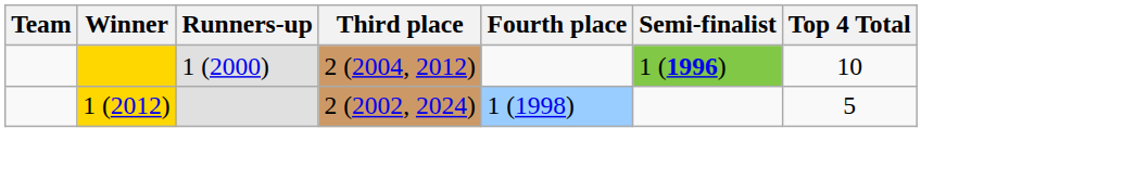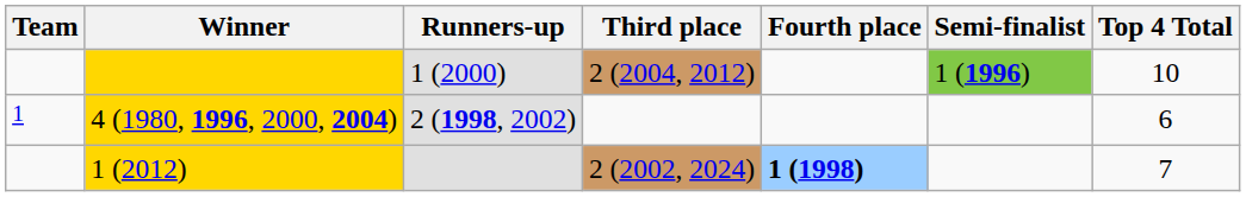 <table class="wikitable">
 <tr>
 <th>Team</th>
 <th>Winner</th>
 <th>Runners-up</th>
 <th>Third place</th>
 <th>Fourth place</th>
 <th>Semi-finalist</th>
 <th>Top 4 Total</th>
 </tr>
 <tr>
 <td></td>
 <td bgcolor=#FFD700></td>
 <td bgcolor=#e0e0e0>1 (<a href='#'>2000</a>)</td>
 <td style=background:#CC9966>2 (<a href='#'>2004</a>, <a href='#'>2012</a>)</td>
 <td></td>
 <td style=background:#81c846>1 (<a href='#'><strong>1996</strong></a>)</td>
 <td align=center>10</td>
 </tr>
 <tr>
+<td><sup><a href='#'>1</a></sup></td>
+<td bgcolor=#FFD700>4 (<a href='#'>1980</a>, <a href='#'><strong>1996</strong></a>, <a href='#'>2000</a>, <a href='#'><strong>2004</strong></a>)</td>
+<td bgcolor=#e0e0e0>2 (<a href='#'><strong>1998</strong></a>, <a href='#'>2002</a>)</td>
+<td></td>
+<td></td>
+<td></td>
+<td align=center>6</td>
+</tr>
+<tr>
 <td></td>
 <td bgcolor=#FFD700>1 (<a href='#'>2012</a>)</td>
 <td bgcolor=#e0e0e0></td>
 <td style=background:#CC9966>2 (<a href='#'>2002</a>, <a href='#'>2024</a>)</td>
-<td style=background:#9ACDFF>1 (<a href='#'>1998</a>)</td>
+<td style=background:#9ACDFF><strong>1 (<a href='#'>1998</a>)</strong></td>
 <td></td>
-<td align=center>5</td>
+<td align=center>7</td>
 </tr>
 </table>
